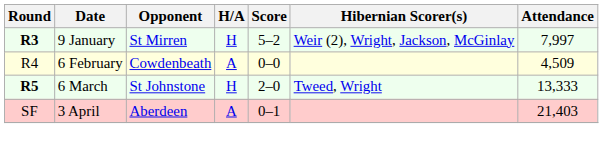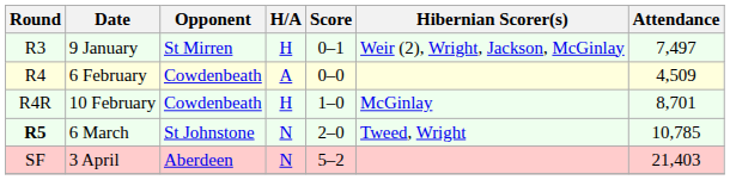 <table class="wikitable" style="text-align:center">
 <tr>
 <th>Round</th>
 <th>Date</th>
 <th>Opponent</th>
 <th>H/A</th>
 <th>Score</th>
 <th>Hibernian Scorer(s)</th>
 <th>Attendance</th>
 </tr>
 <tr bgcolor=#EEFFEE>
-<td><strong>R3</strong></td>
+<td>R3</td>
 <td align=left>9 January</td>
 <td align=left><a href='#'>St Mirren</a></td>
 <td><a href='#'>H</a></td>
-<td>5–2</td>
+<td>0–1</td>
 <td align=left><a href='#'>Weir</a> (2), <a href='#'>Wright</a>, <a href='#'>Jackson</a>, <a href='#'>McGinlay</a></td>
-<td>7,997</td>
+<td>7,497</td>
 </tr>
 <tr bgcolor=#FFFFDD>
 <td>R4</td>
 <td align=left>6 February</td>
 <td align=left><a href='#'>Cowdenbeath</a></td>
 <td><a href='#'>A</a></td>
 <td>0–0</td>
 <td align=left></td>
 <td>4,509</td>
 </tr>
 <tr bgcolor=#EEFFEE>
+<td>R4R</td>
+<td align=left>10 February</td>
+<td align=left><a href='#'>Cowdenbeath</a></td>
+<td><a href='#'>H</a></td>
+<td>1–0</td>
+<td align=left><a href='#'>McGinlay</a></td>
+<td>8,701</td>
+</tr>
+<tr bgcolor=#EEFFEE>
 <td><strong>R5</strong></td>
 <td align=left>6 March</td>
 <td align=left><a href='#'>St Johnstone</a></td>
-<td><a href='#'>H</a></td>
+<td><a href='#'>N</a></td>
 <td>2–0</td>
 <td align=left><a href='#'>Tweed</a>, <a href='#'>Wright</a></td>
-<td>13,333</td>
+<td>10,785</td>
 </tr>
 <tr bgcolor=#FFCCCC>
 <td>SF</td>
 <td align=left>3 April</td>
 <td align=left><a href='#'>Aberdeen</a></td>
-<td><a href='#'>A</a></td>
-<td>0–1</td>
+<td><a href='#'>N</a></td>
+<td>5–2</td>
 <td align=left></td>
 <td>21,403</td>
 </tr>
 <tr>
 </tr>
 </table>
